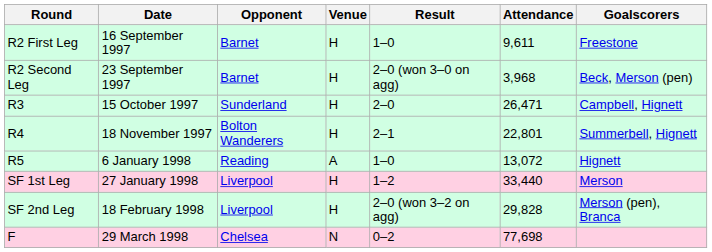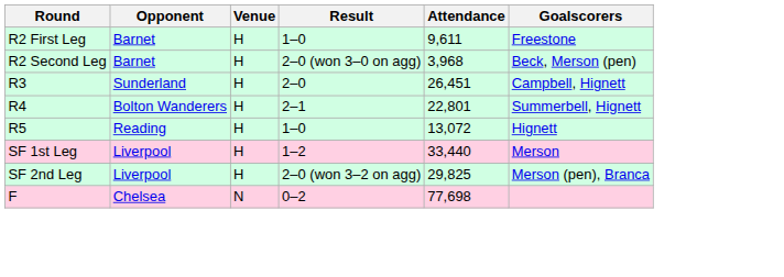 <table class="wikitable">
 <tr>
 <th>Round</th>
-<th>Date</th>
 <th>Opponent</th>
 <th>Venue</th>
 <th>Result</th>
 <th>Attendance</th>
 <th>Goalscorers</th>
 </tr>
 <tr style="background-color: #d0ffe3;">
 <td>R2 First Leg</td>
-<td>16 September 1997</td>
 <td><a href='#'>Barnet</a></td>
 <td>H</td>
 <td>1–0</td>
 <td>9,611</td>
 <td><a href='#'>Freestone</a></td>
 </tr>
 <tr style="background-color: #d0ffe3;">
 <td>R2 Second Leg</td>
-<td>23 September 1997</td>
 <td><a href='#'>Barnet</a></td>
 <td>H</td>
 <td>2–0 (won 3–0 on agg)</td>
 <td>3,968</td>
 <td><a href='#'>Beck</a>, <a href='#'>Merson</a> (pen)</td>
 </tr>
 <tr style="background-color: #d0ffe3;">
 <td>R3</td>
-<td>15 October 1997</td>
 <td><a href='#'>Sunderland</a></td>
 <td>H</td>
 <td>2–0</td>
-<td>26,471</td>
+<td>26,451</td>
 <td><a href='#'>Campbell</a>, <a href='#'>Hignett</a></td>
 </tr>
 <tr style="background-color: #d0ffe3;">
 <td>R4</td>
-<td>18 November 1997</td>
 <td><a href='#'>Bolton Wanderers</a></td>
 <td>H</td>
 <td>2–1 </td>
 <td>22,801</td>
 <td><a href='#'>Summerbell</a>, <a href='#'>Hignett</a></td>
 </tr>
 <tr style="background-color: #d0ffe3;">
 <td>R5</td>
-<td>6 January 1998</td>
 <td><a href='#'>Reading</a></td>
-<td>A</td>
+<td>H</td>
 <td>1–0</td>
 <td>13,072</td>
 <td><a href='#'>Hignett</a></td>
 </tr>
 <tr style="background-color: #ffd0e3;">
 <td>SF 1st Leg</td>
-<td>27 January 1998</td>
 <td><a href='#'>Liverpool</a></td>
 <td>H</td>
 <td>1–2</td>
 <td>33,440</td>
 <td><a href='#'>Merson</a></td>
 </tr>
 <tr style="background-color: #d0ffe3;">
 <td>SF 2nd Leg</td>
-<td>18 February 1998</td>
 <td><a href='#'>Liverpool</a></td>
 <td>H</td>
 <td>2–0 (won 3–2 on agg)</td>
-<td>29,828</td>
+<td>29,825</td>
 <td><a href='#'>Merson</a> (pen), <a href='#'>Branca</a></td>
 </tr>
 <tr style="background-color: #ffd0e3;">
 <td>F</td>
-<td>29 March 1998</td>
 <td><a href='#'>Chelsea</a></td>
 <td>N</td>
 <td>0–2</td>
 <td>77,698</td>
 <td></td>
 </tr>
 </table>
